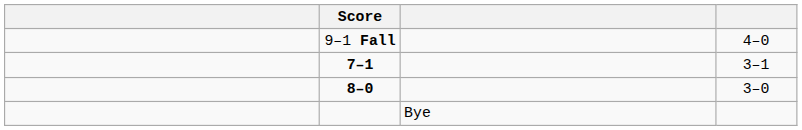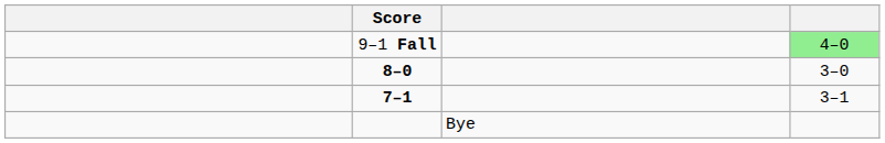 <table class="wikitable" style="text-align: center; ">
 <tr>
 <th align="right" width="270"></th>
 <th width="65">Score</th>
 <th align="left" width="270"></th>
 <th width="65"></th>
 </tr>
 <tr>
 <td align="left"><strong></strong></td>
 <td>9–1 <strong>Fall</strong></td>
 <td align="left"></td>
-<td>4–0 <strong></strong></td>
+<td style="background: lightgreen;">4–0 <strong></strong></td>
+</tr>
+<tr>
+<td align="left"><strong></strong></td>
+<td><strong>8–0</strong></td>
+<td align="left"></td>
+<td>3–0 <strong></strong></td>
 </tr>
 <tr>
 <td align="left"><strong></strong></td>
 <td><strong>7–1</strong></td>
 <td align="left"></td>
 <td>3–1 <strong></strong></td>
 </tr>
 <tr>
 <td align="left"><strong></strong></td>
-<td><strong>8–0</strong></td>
-<td align="left"></td>
-<td>3–0 <strong></strong></td>
-</tr>
-<tr>
-<td align="left"><strong></strong></td>
 <td></td>
 <td align="left">Bye</td>
 <td></td>
 </tr>
 </table>
